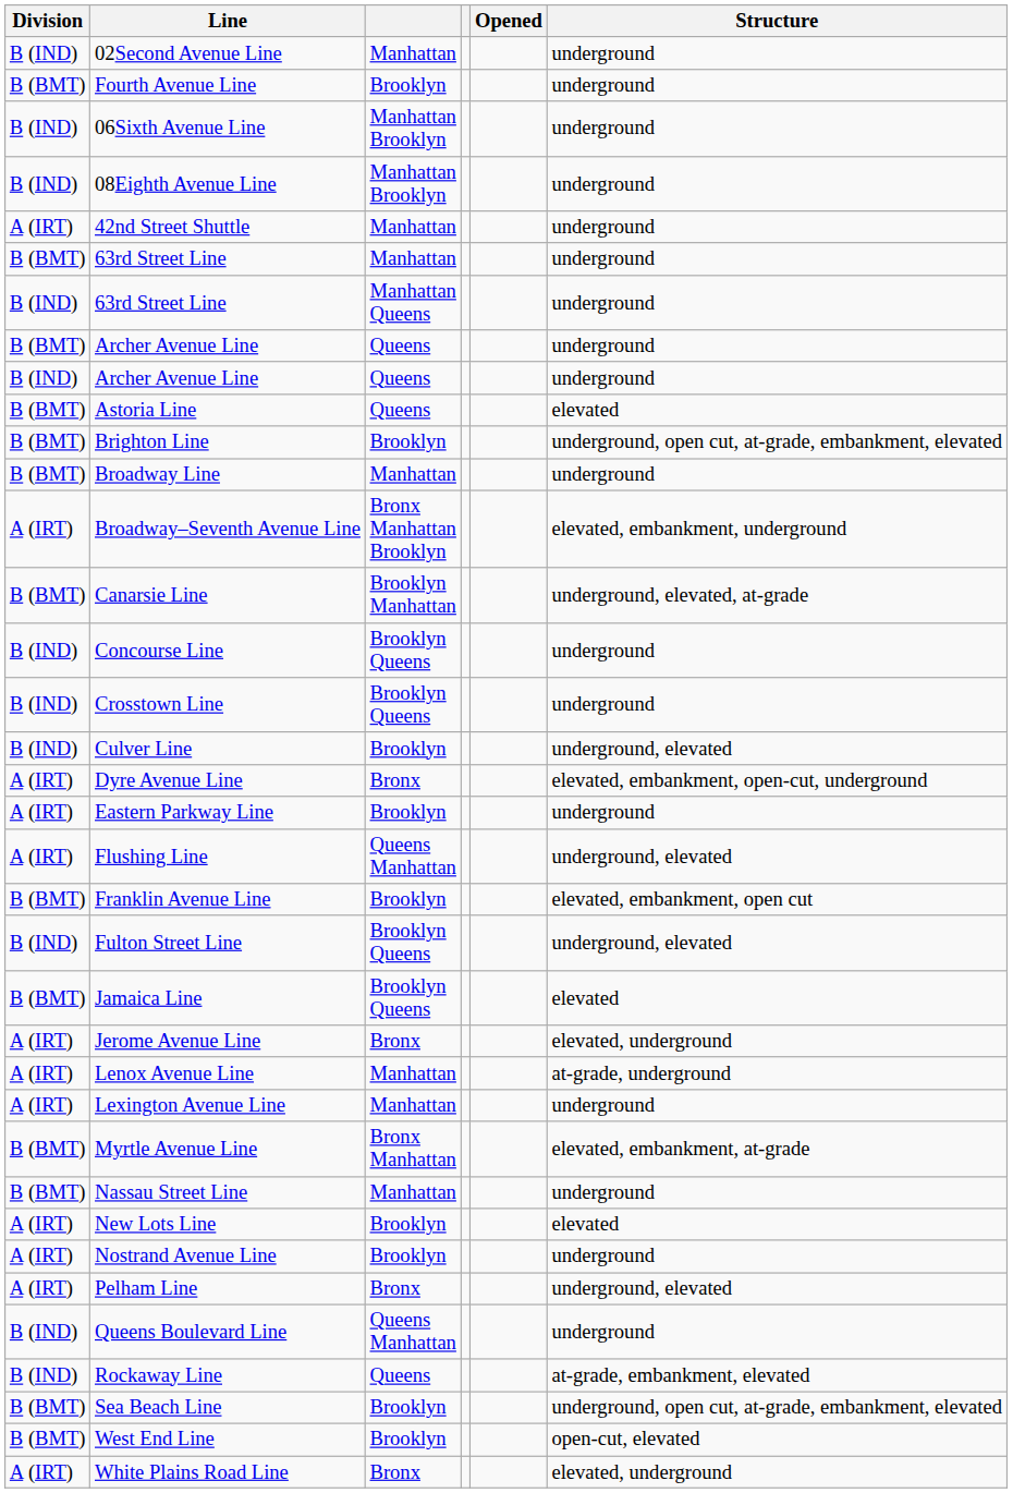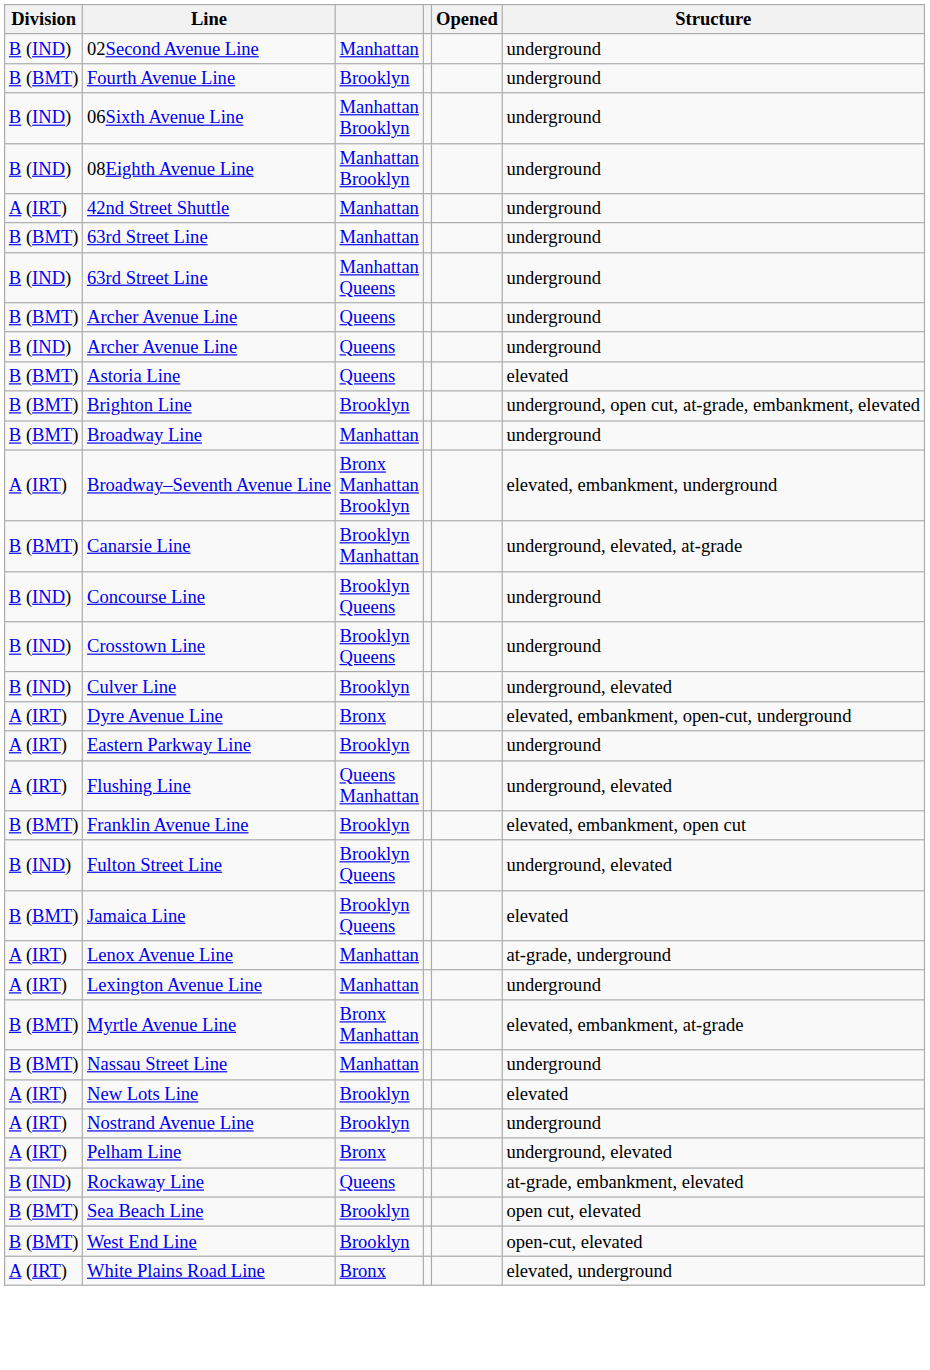 <table class="wikitable sortable" border="1">
 <tr>
 <th>Division</th>
 <th>Line</th>
 <th></th>
 <th></th>
 <th>Opened</th>
 <th>Structure</th>
 </tr>
 <tr>
 <td><a href='#'>B</a> (<a href='#'>IND</a>)</td>
 <td> <span>02</span><a href='#'>Second Avenue Line</a></td>
 <td><a href='#'>Manhattan</a></td>
 <td></td>
 <td></td>
 <td>underground</td>
 </tr>
 <tr>
 <td><a href='#'>B</a> (<a href='#'>BMT</a>)</td>
 <td><a href='#'>Fourth Avenue Line</a></td>
 <td><a href='#'>Brooklyn</a></td>
 <td></td>
 <td></td>
 <td>underground</td>
 </tr>
 <tr>
 <td><a href='#'>B</a> (<a href='#'>IND</a>)</td>
 <td> <span>06</span><a href='#'>Sixth Avenue Line</a></td>
 <td><a href='#'>Manhattan</a><br><a href='#'>Brooklyn</a></td>
 <td></td>
 <td></td>
 <td>underground</td>
 </tr>
 <tr>
 <td><a href='#'>B</a> (<a href='#'>IND</a>)</td>
 <td> <span>08</span><a href='#'>Eighth Avenue Line</a></td>
 <td><a href='#'>Manhattan</a><br><a href='#'>Brooklyn</a></td>
 <td></td>
 <td></td>
 <td>underground</td>
 </tr>
 <tr>
 <td><a href='#'>A</a> (<a href='#'>IRT</a>)</td>
 <td><a href='#'>42nd Street Shuttle</a></td>
 <td><a href='#'>Manhattan</a></td>
 <td></td>
 <td></td>
 <td>underground</td>
 </tr>
 <tr>
 <td><a href='#'>B</a> (<a href='#'>BMT</a>)</td>
 <td><a href='#'>63rd Street Line</a></td>
 <td><a href='#'>Manhattan</a></td>
 <td></td>
 <td></td>
 <td>underground</td>
 </tr>
 <tr>
 <td><a href='#'>B</a> (<a href='#'>IND</a>)</td>
 <td><a href='#'>63rd Street Line</a></td>
 <td><a href='#'>Manhattan</a><br><a href='#'>Queens</a></td>
 <td></td>
 <td></td>
 <td>underground</td>
 </tr>
 <tr>
 <td><a href='#'>B</a> (<a href='#'>BMT</a>)</td>
 <td><a href='#'>Archer Avenue Line</a></td>
 <td><a href='#'>Queens</a></td>
 <td></td>
 <td></td>
 <td>underground</td>
 </tr>
 <tr>
 <td><a href='#'>B</a> (<a href='#'>IND</a>)</td>
 <td><a href='#'>Archer Avenue Line</a></td>
 <td><a href='#'>Queens</a></td>
 <td></td>
 <td></td>
 <td>underground</td>
 </tr>
 <tr>
 <td><a href='#'>B</a> (<a href='#'>BMT</a>)</td>
 <td><a href='#'>Astoria Line</a></td>
 <td><a href='#'>Queens</a></td>
 <td></td>
 <td></td>
 <td>elevated</td>
 </tr>
 <tr>
 <td><a href='#'>B</a> (<a href='#'>BMT</a>)</td>
 <td><a href='#'>Brighton Line</a></td>
 <td><a href='#'>Brooklyn</a></td>
 <td></td>
 <td></td>
 <td>underground, open cut, at-grade, embankment, elevated</td>
 </tr>
 <tr>
 <td><a href='#'>B</a> (<a href='#'>BMT</a>)</td>
 <td> <a href='#'>Broadway Line</a></td>
 <td><a href='#'>Manhattan</a></td>
 <td></td>
 <td></td>
 <td>underground</td>
 </tr>
 <tr>
 <td><a href='#'>A</a> (<a href='#'>IRT</a>)</td>
 <td> <a href='#'>Broadway–Seventh Avenue Line</a></td>
 <td><a href='#'>Bronx</a><br><a href='#'>Manhattan</a><br><a href='#'>Brooklyn</a></td>
 <td></td>
 <td></td>
 <td>elevated, embankment, underground</td>
 </tr>
 <tr>
 <td><a href='#'>B</a> (<a href='#'>BMT</a>)</td>
 <td> <a href='#'>Canarsie Line</a></td>
 <td><a href='#'>Brooklyn</a><br><a href='#'>Manhattan</a></td>
 <td></td>
 <td></td>
 <td>underground, elevated, at-grade</td>
 </tr>
 <tr>
 <td><a href='#'>B</a> (<a href='#'>IND</a>)</td>
 <td><a href='#'>Concourse Line</a></td>
 <td><a href='#'>Brooklyn</a><br><a href='#'>Queens</a></td>
 <td></td>
 <td></td>
 <td>underground</td>
 </tr>
 <tr>
 <td><a href='#'>B</a> (<a href='#'>IND</a>)</td>
 <td> <a href='#'>Crosstown Line</a></td>
 <td><a href='#'>Brooklyn</a><br><a href='#'>Queens</a></td>
 <td></td>
 <td></td>
 <td>underground</td>
 </tr>
 <tr>
 <td><a href='#'>B</a> (<a href='#'>IND</a>)</td>
 <td><a href='#'>Culver Line</a></td>
 <td><a href='#'>Brooklyn</a></td>
 <td></td>
 <td></td>
 <td>underground, elevated</td>
 </tr>
 <tr>
 <td><a href='#'>A</a> (<a href='#'>IRT</a>)</td>
 <td><a href='#'>Dyre Avenue Line</a></td>
 <td><a href='#'>Bronx</a></td>
 <td></td>
 <td></td>
 <td>elevated, embankment, open-cut, underground</td>
 </tr>
 <tr>
 <td><a href='#'>A</a> (<a href='#'>IRT</a>)</td>
 <td><a href='#'>Eastern Parkway Line</a></td>
 <td><a href='#'>Brooklyn</a></td>
 <td></td>
 <td></td>
 <td>underground</td>
 </tr>
 <tr>
 <td><a href='#'>A</a> (<a href='#'>IRT</a>)</td>
 <td> <a href='#'>Flushing Line</a></td>
 <td><a href='#'>Queens</a><br><a href='#'>Manhattan</a></td>
 <td></td>
 <td></td>
 <td>underground, elevated</td>
 </tr>
 <tr>
 <td><a href='#'>B</a> (<a href='#'>BMT</a>)</td>
 <td><a href='#'>Franklin Avenue Line</a></td>
 <td><a href='#'>Brooklyn</a></td>
 <td></td>
 <td></td>
 <td>elevated, embankment, open cut</td>
 </tr>
 <tr>
 <td><a href='#'>B</a> (<a href='#'>IND</a>)</td>
 <td><a href='#'>Fulton Street Line</a></td>
 <td><a href='#'>Brooklyn</a><br><a href='#'>Queens</a></td>
 <td></td>
 <td></td>
 <td>underground, elevated</td>
 </tr>
 <tr>
 <td><a href='#'>B</a> (<a href='#'>BMT</a>)</td>
 <td><a href='#'>Jamaica Line</a></td>
 <td><a href='#'>Brooklyn</a><br><a href='#'>Queens</a></td>
 <td></td>
 <td></td>
 <td>elevated</td>
 </tr>
 <tr>
 <td><a href='#'>A</a> (<a href='#'>IRT</a>)</td>
-<td><a href='#'>Jerome Avenue Line</a></td>
-<td><a href='#'>Bronx</a></td>
-<td></td>
-<td></td>
-<td>elevated, underground</td>
-</tr>
-<tr>
-<td><a href='#'>A</a> (<a href='#'>IRT</a>)</td>
 <td><a href='#'>Lenox Avenue Line</a></td>
 <td><a href='#'>Manhattan</a></td>
 <td></td>
 <td></td>
 <td>at-grade, underground</td>
 </tr>
 <tr>
 <td><a href='#'>A</a> (<a href='#'>IRT</a>)</td>
 <td> <a href='#'>Lexington Avenue Line</a></td>
 <td><a href='#'>Manhattan</a></td>
 <td></td>
 <td></td>
 <td>underground</td>
 </tr>
 <tr>
 <td><a href='#'>B</a> (<a href='#'>BMT</a>)</td>
 <td><a href='#'>Myrtle Avenue Line</a></td>
 <td><a href='#'>Bronx</a><br><a href='#'>Manhattan</a></td>
 <td></td>
 <td></td>
 <td>elevated, embankment, at-grade</td>
 </tr>
 <tr>
 <td><a href='#'>B</a> (<a href='#'>BMT</a>)</td>
 <td> <a href='#'>Nassau Street Line</a></td>
 <td><a href='#'>Manhattan</a></td>
 <td></td>
 <td></td>
 <td>underground</td>
 </tr>
 <tr>
 <td><a href='#'>A</a> (<a href='#'>IRT</a>)</td>
 <td><a href='#'>New Lots Line</a></td>
 <td><a href='#'>Brooklyn</a></td>
 <td></td>
 <td></td>
 <td>elevated</td>
 </tr>
 <tr>
 <td><a href='#'>A</a> (<a href='#'>IRT</a>)</td>
 <td><a href='#'>Nostrand Avenue Line</a></td>
 <td><a href='#'>Brooklyn</a></td>
 <td></td>
 <td></td>
 <td>underground</td>
 </tr>
 <tr>
 <td><a href='#'>A</a> (<a href='#'>IRT</a>)</td>
 <td><a href='#'>Pelham Line</a></td>
 <td><a href='#'>Bronx</a></td>
 <td></td>
 <td></td>
 <td>underground, elevated</td>
 </tr>
 <tr>
 <td><a href='#'>B</a> (<a href='#'>IND</a>)</td>
-<td><a href='#'>Queens Boulevard Line</a></td>
-<td><a href='#'>Queens</a><br><a href='#'>Manhattan</a></td>
-<td></td>
-<td></td>
-<td>underground</td>
-</tr>
-<tr>
-<td><a href='#'>B</a> (<a href='#'>IND</a>)</td>
 <td><a href='#'>Rockaway Line</a></td>
 <td><a href='#'>Queens</a></td>
 <td></td>
 <td></td>
 <td>at-grade, embankment, elevated</td>
 </tr>
 <tr>
 <td><a href='#'>B</a> (<a href='#'>BMT</a>)</td>
 <td><a href='#'>Sea Beach Line</a></td>
 <td><a href='#'>Brooklyn</a></td>
 <td></td>
 <td></td>
-<td>underground, open cut, at-grade, embankment, elevated</td>
+<td>open cut, elevated</td>
 </tr>
 <tr>
 <td><a href='#'>B</a> (<a href='#'>BMT</a>)</td>
 <td><a href='#'>West End Line</a></td>
 <td><a href='#'>Brooklyn</a></td>
 <td></td>
 <td></td>
 <td>open-cut, elevated</td>
 </tr>
 <tr>
 <td><a href='#'>A</a> (<a href='#'>IRT</a>)</td>
 <td><a href='#'>White Plains Road Line</a></td>
 <td><a href='#'>Bronx</a></td>
 <td></td>
 <td></td>
 <td>elevated, underground</td>
 </tr>
 </table>
